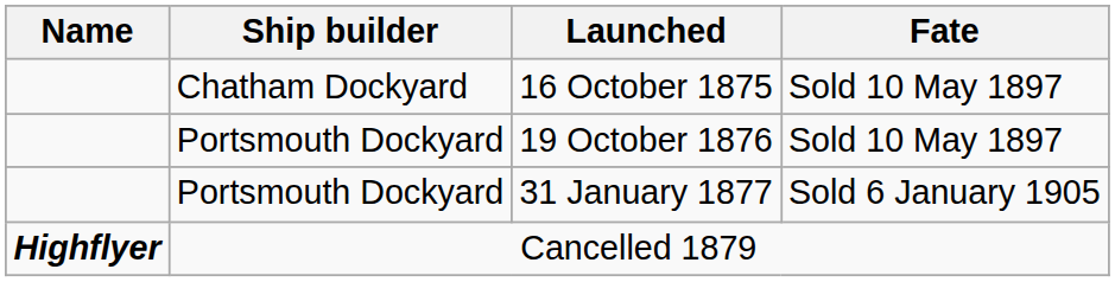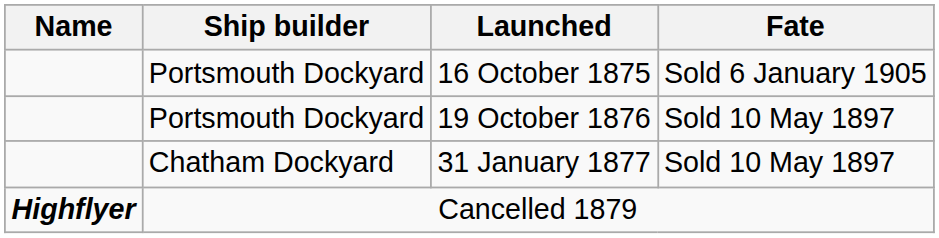 <table class="wikitable" style="text-align:left">
 <tr>
 <th>Name</th>
 <th>Ship builder</th>
 <th>Launched</th>
 <th>Fate</th>
 </tr>
 <tr>
 <td></td>
-<td>Chatham Dockyard</td>
+<td>Portsmouth Dockyard</td>
 <td>16 October 1875</td>
-<td>Sold 10 May 1897</td>
+<td>Sold 6 January 1905</td>
 </tr>
 <tr>
 <td></td>
 <td>Portsmouth Dockyard</td>
 <td>19 October 1876</td>
 <td>Sold 10 May 1897</td>
 </tr>
 <tr>
 <td></td>
-<td>Portsmouth Dockyard</td>
+<td>Chatham Dockyard</td>
 <td>31 January 1877</td>
-<td>Sold 6 January 1905</td>
+<td>Sold 10 May 1897</td>
 </tr>
 <tr>
 <td><strong><em>Highflyer</em></strong></td>
 <td colspan=3 align=center>Cancelled 1879</td>
 </tr>
 </table>
